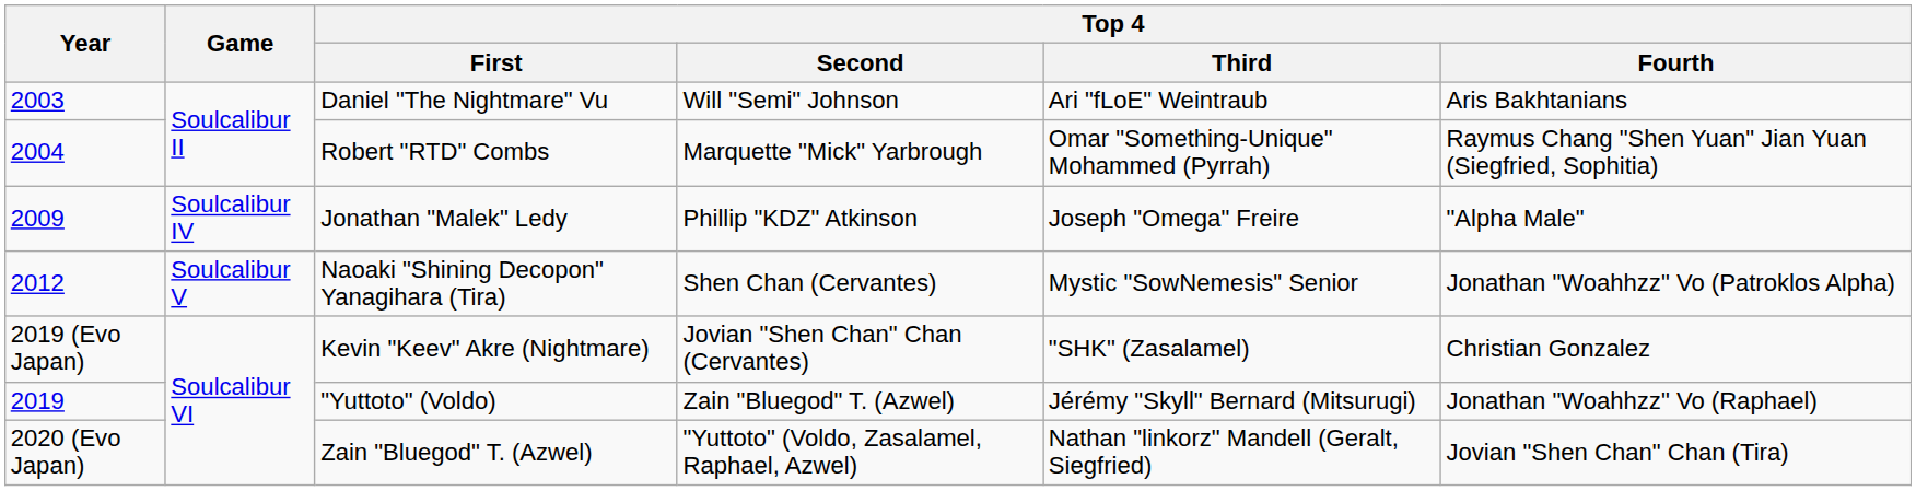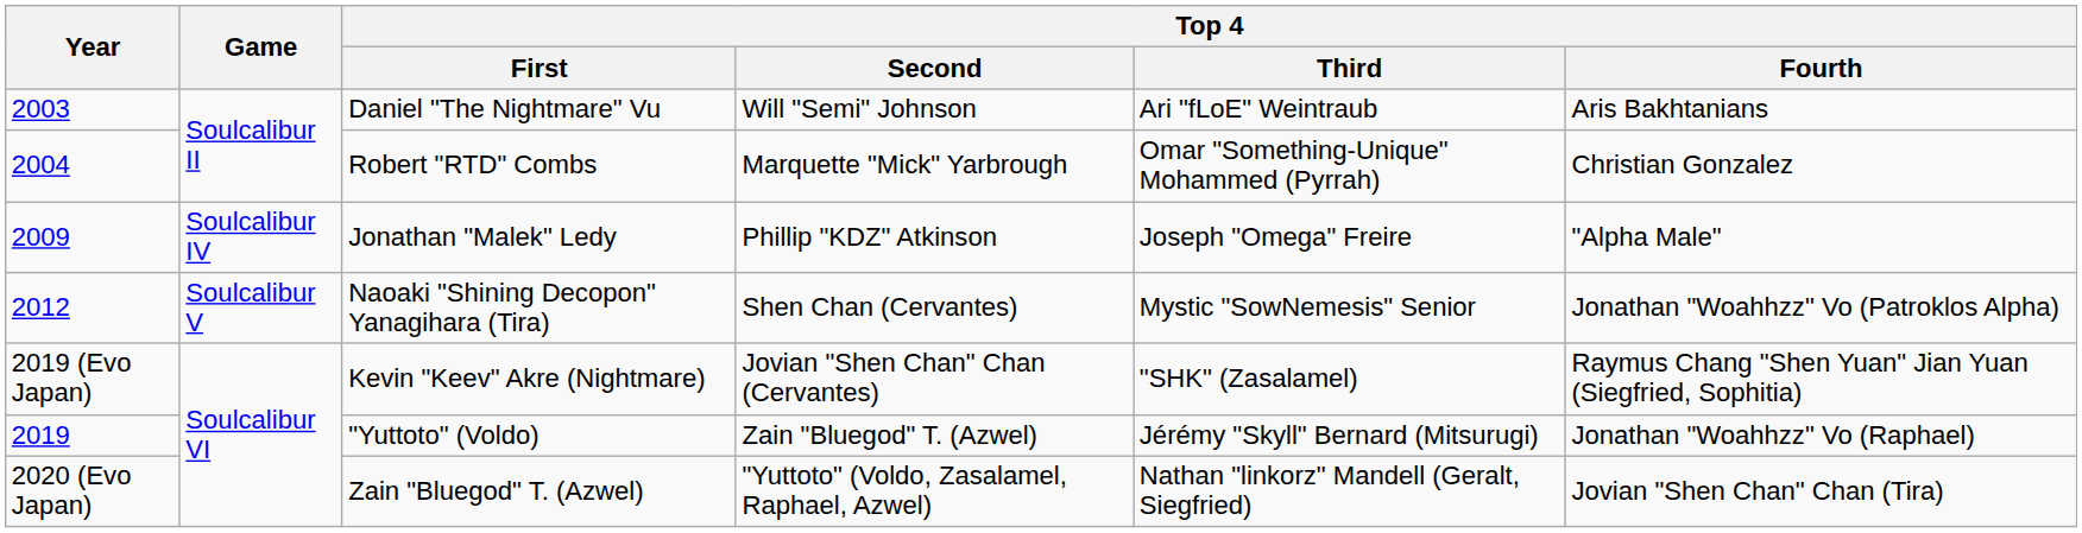 <table class="wikitable sortable" width=100%>
 <tr>
 <th rowspan=2>Year</th>
 <th rowspan=2>Game</th>
 <th colspan=4>Top 4</th>
 </tr>
 <tr>
 <th>First</th>
 <th>Second</th>
 <th>Third</th>
 <th>Fourth</th>
 </tr>
 <tr>
 <td><a href='#'>2003</a></td>
 <td rowspan="2"><a href='#'>Soulcalibur II</a></td>
 <td> Daniel "The Nightmare" Vu</td>
 <td> Will "Semi" Johnson</td>
 <td> Ari "fLoE" Weintraub</td>
 <td> Aris Bakhtanians</td>
 </tr>
 <tr>
 <td><a href='#'>2004</a></td>
 <td> Robert "RTD" Combs</td>
 <td> Marquette "Mick" Yarbrough</td>
 <td> Omar "Something-Unique" Mohammed (Pyrrah)</td>
-<td> Raymus Chang "Shen Yuan" Jian Yuan (Siegfried, Sophitia)</td>
+<td> Christian Gonzalez</td>
 </tr>
 <tr>
 <td><a href='#'>2009</a></td>
 <td><a href='#'>Soulcalibur IV</a></td>
 <td> Jonathan "Malek" Ledy</td>
 <td> Phillip "KDZ" Atkinson</td>
 <td> Joseph "Omega" Freire</td>
 <td> "Alpha Male"</td>
 </tr>
 <tr>
 <td><a href='#'>2012</a></td>
 <td><a href='#'>Soulcalibur V</a></td>
 <td> Naoaki "Shining Decopon" Yanagihara (Tira)</td>
 <td> Shen Chan (Cervantes)</td>
 <td> Mystic "SowNemesis" Senior</td>
 <td> Jonathan "Woahhzz" Vo (Patroklos Alpha)</td>
 </tr>
 <tr>
 <td>2019 (Evo Japan)</td>
 <td rowspan="3"><a href='#'>Soulcalibur VI</a></td>
 <td> Kevin "Keev" Akre (Nightmare)</td>
 <td> Jovian "Shen Chan" Chan (Cervantes)</td>
 <td> "SHK" (Zasalamel)</td>
-<td> Christian Gonzalez</td>
+<td> Raymus Chang "Shen Yuan" Jian Yuan (Siegfried, Sophitia)</td>
 </tr>
 <tr>
 <td><a href='#'>2019</a></td>
 <td> "Yuttoto" (Voldo)</td>
 <td> Zain "Bluegod" T. (Azwel)</td>
 <td> Jérémy "Skyll" Bernard (Mitsurugi)</td>
 <td> Jonathan "Woahhzz" Vo (Raphael)</td>
 </tr>
 <tr>
 <td>2020 (Evo Japan)</td>
 <td> Zain "Bluegod" T. (Azwel)</td>
 <td> "Yuttoto" (Voldo, Zasalamel, Raphael, Azwel)</td>
 <td> Nathan "linkorz" Mandell (Geralt, Siegfried)</td>
 <td> Jovian "Shen Chan" Chan (Tira)</td>
 </tr>
 </table>
